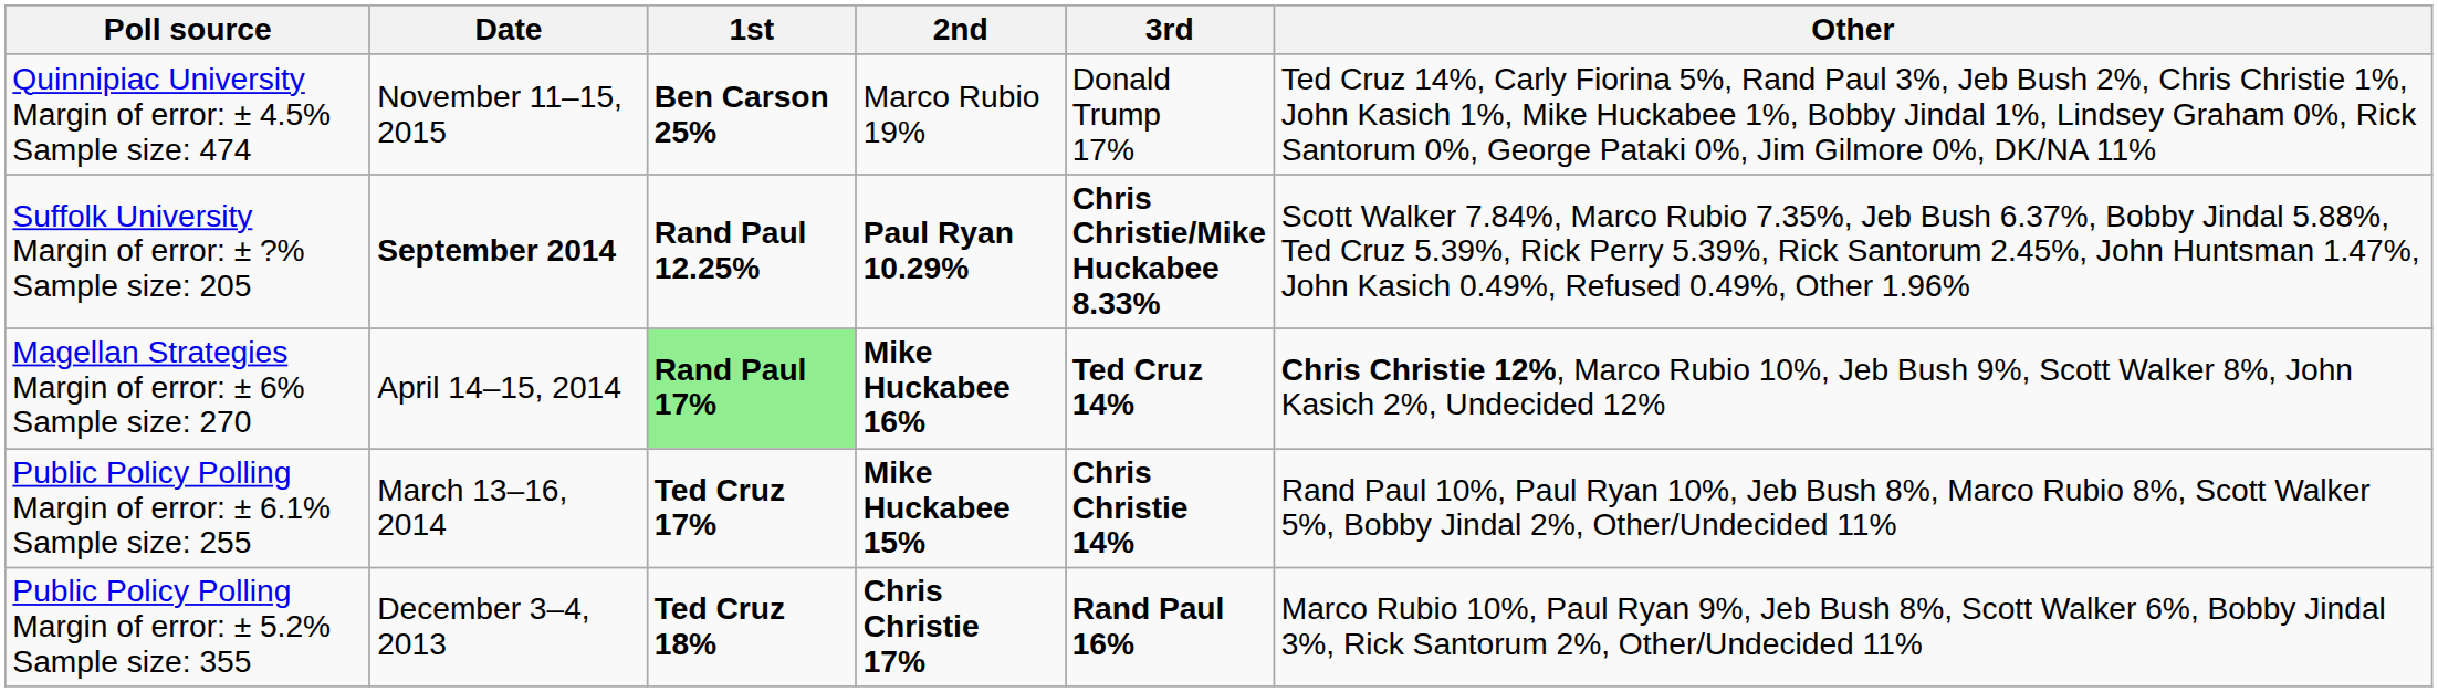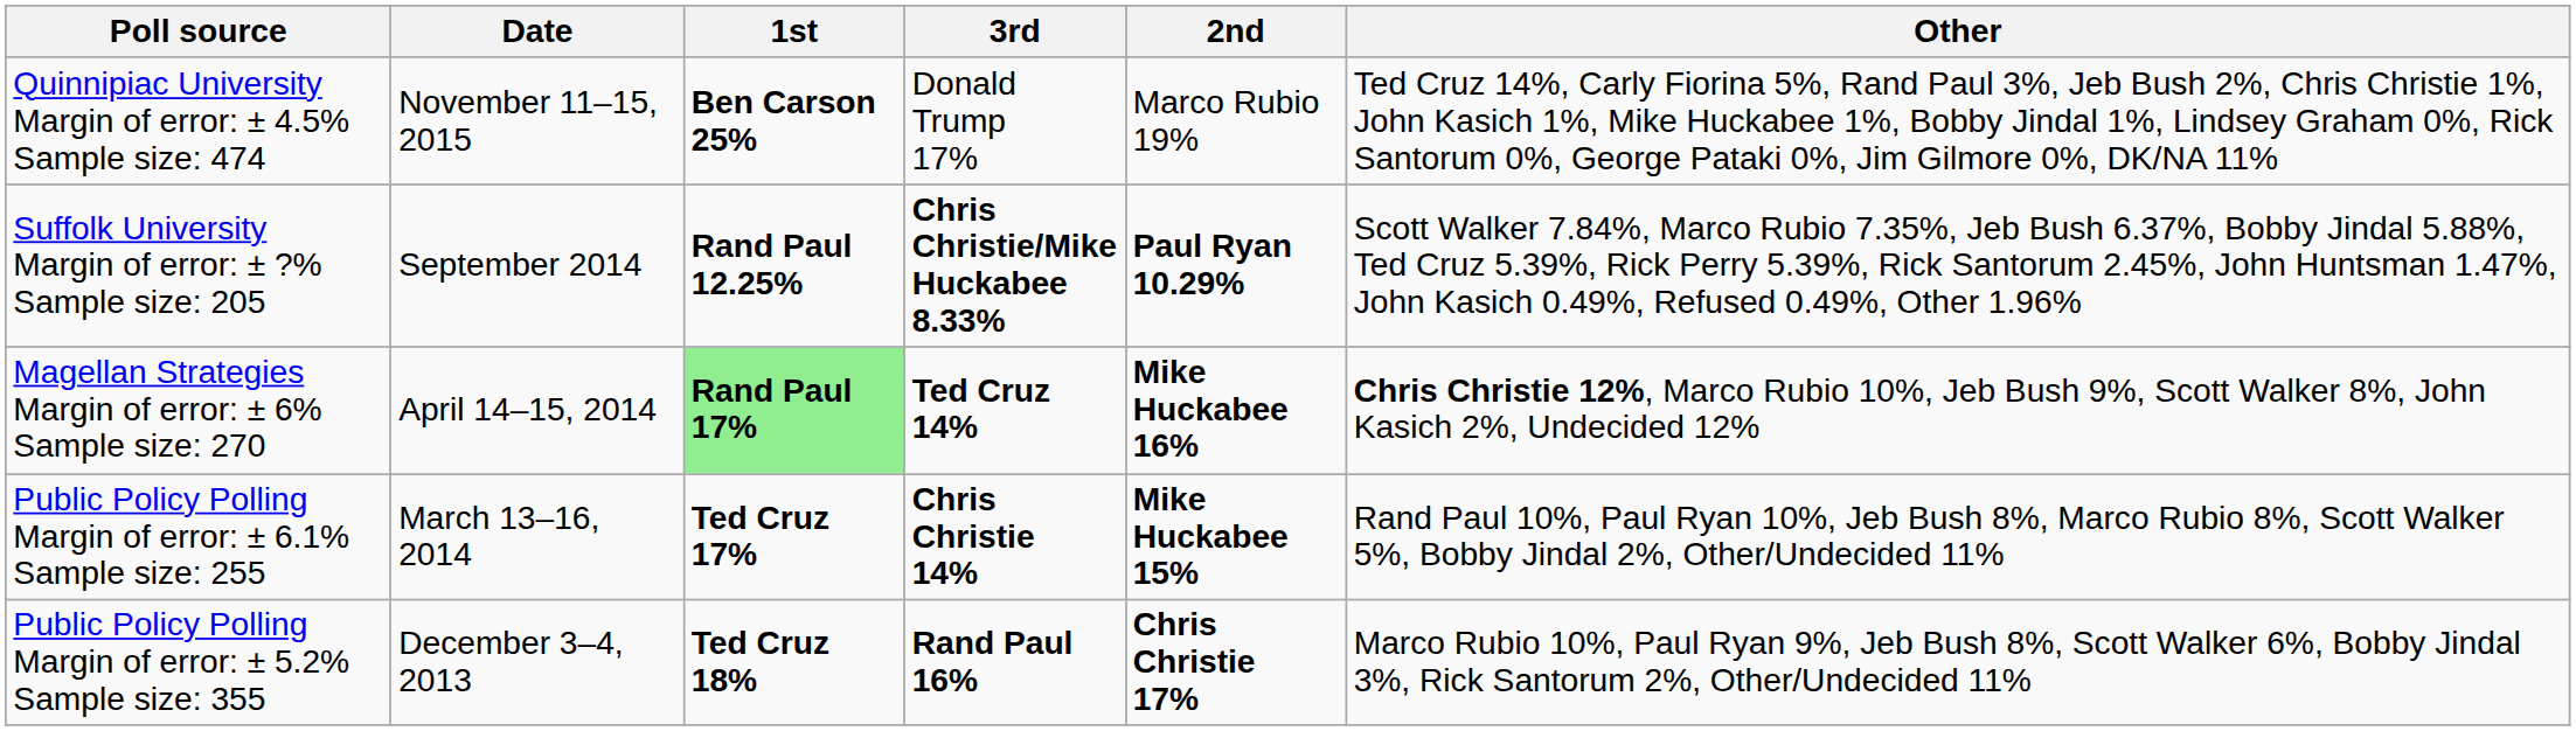 <table class="wikitable">
 <tr>
 <th style="width:180px;">Poll source</th>
 <th style="width:135px;">Date</th>
 <th style="width:100px;">1st</th>
+<th style="width:100px;">3rd</th>
 <th style="width:100px;">2nd</th>
-<th style="width:100px;">3rd</th>
 <th>Other</th>
 </tr>
 <tr>
 <td><a href='#'>Quinnipiac University</a><br>Margin of error: ± 4.5%<br>Sample size: 474</td>
 <td>November 11–15, 2015</td>
 <td><strong>Ben Carson<br>25%</strong></td>
+<td>Donald Trump<br>17%</td>
 <td>Marco Rubio<br>19%</td>
-<td>Donald Trump<br>17%</td>
 <td>Ted Cruz 14%, Carly Fiorina 5%, Rand Paul 3%, Jeb Bush 2%, Chris Christie 1%, John Kasich 1%, Mike Huckabee 1%, Bobby Jindal 1%, Lindsey Graham 0%, Rick Santorum 0%, George Pataki 0%, Jim Gilmore 0%, DK/NA 11%</td>
 </tr>
 <tr>
 <td><a href='#'>Suffolk University</a><br>Margin of error: ± ?%<br>Sample size: 205</td>
-<td><strong>September 2014</strong></td>
+<td>September 2014</td>
 <td><strong>Rand Paul<br>12.25%</strong></td>
+<td><strong>Chris Christie/Mike Huckabee<br>8.33%</strong></td>
 <td><strong>Paul Ryan<br>10.29%</strong></td>
-<td><strong>Chris Christie/Mike Huckabee<br>8.33%</strong></td>
 <td>Scott Walker 7.84%, Marco Rubio 7.35%, Jeb Bush 6.37%, Bobby Jindal 5.88%, Ted Cruz 5.39%, Rick Perry 5.39%, Rick Santorum 2.45%, John Huntsman 1.47%, John Kasich 0.49%, Refused 0.49%, Other 1.96%</td>
 </tr>
 <tr>
 <td><a href='#'>Magellan Strategies</a><br>Margin of error: ± 6%<br>Sample size: 270</td>
 <td>April 14–15, 2014</td>
 <td style="background: lightgreen;"><strong>Rand Paul<br>17%</strong></td>
+<td><strong>Ted Cruz<br>14%</strong></td>
 <td><strong>Mike Huckabee<br>16%</strong></td>
-<td><strong>Ted Cruz<br>14%</strong></td>
 <td><span><strong>Chris Christie 12%</strong></span>, Marco Rubio 10%, Jeb Bush 9%, Scott Walker 8%, John Kasich 2%, Undecided 12%</td>
 </tr>
 <tr>
 <td><a href='#'>Public Policy Polling</a><br>Margin of error: ± 6.1%<br>Sample size: 255</td>
 <td>March 13–16, 2014</td>
 <td><strong>Ted Cruz<br>17%</strong></td>
+<td><strong>Chris Christie<br>14%</strong></td>
 <td><strong>Mike Huckabee<br>15%</strong></td>
-<td><strong>Chris Christie<br>14%</strong></td>
 <td>Rand Paul 10%, Paul Ryan 10%, Jeb Bush 8%, Marco Rubio 8%, Scott Walker 5%, Bobby Jindal 2%, Other/Undecided 11%</td>
 </tr>
 <tr>
 <td><a href='#'>Public Policy Polling</a><br>Margin of error: ± 5.2%<br>Sample size: 355</td>
 <td>December 3–4, 2013</td>
 <td><strong>Ted Cruz<br>18%</strong></td>
+<td><strong>Rand Paul<br>16%</strong></td>
 <td><strong>Chris Christie<br>17%</strong></td>
-<td><strong>Rand Paul<br>16%</strong></td>
 <td>Marco Rubio 10%, Paul Ryan 9%, Jeb Bush 8%, Scott Walker 6%, Bobby Jindal 3%, Rick Santorum 2%, Other/Undecided 11%</td>
 </tr>
 </table>
